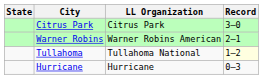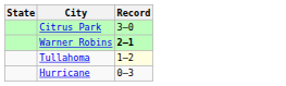 <table class="wikitable">
 <tr>
 <th>State</th>
 <th>City</th>
-<th>LL Organization</th>
 <th>Record</th>
 </tr>
 <tr style="background:#bfb;">
 <td><strong></strong></td>
 <td><a href='#'>Citrus Park</a></td>
-<td>Citrus Park</td>
 <td>3–0</td>
 </tr>
 <tr style="background:#bfb;">
 <td><strong></strong></td>
 <td><a href='#'>Warner Robins</a></td>
-<td>Warner Robins American</td>
-<td>2–1</td>
+<td><strong>2–1</strong></td>
 </tr>
 <tr>
 <td><strong></strong></td>
 <td><a href='#'>Tullahoma</a></td>
-<td>Tullahoma National</td>
 <td style="background: lightyellow;">1–2</td>
 </tr>
 <tr>
 <td><strong></strong></td>
 <td><a href='#'>Hurricane</a></td>
-<td>Hurricane</td>
 <td>0–3</td>
 </tr>
 </table>
